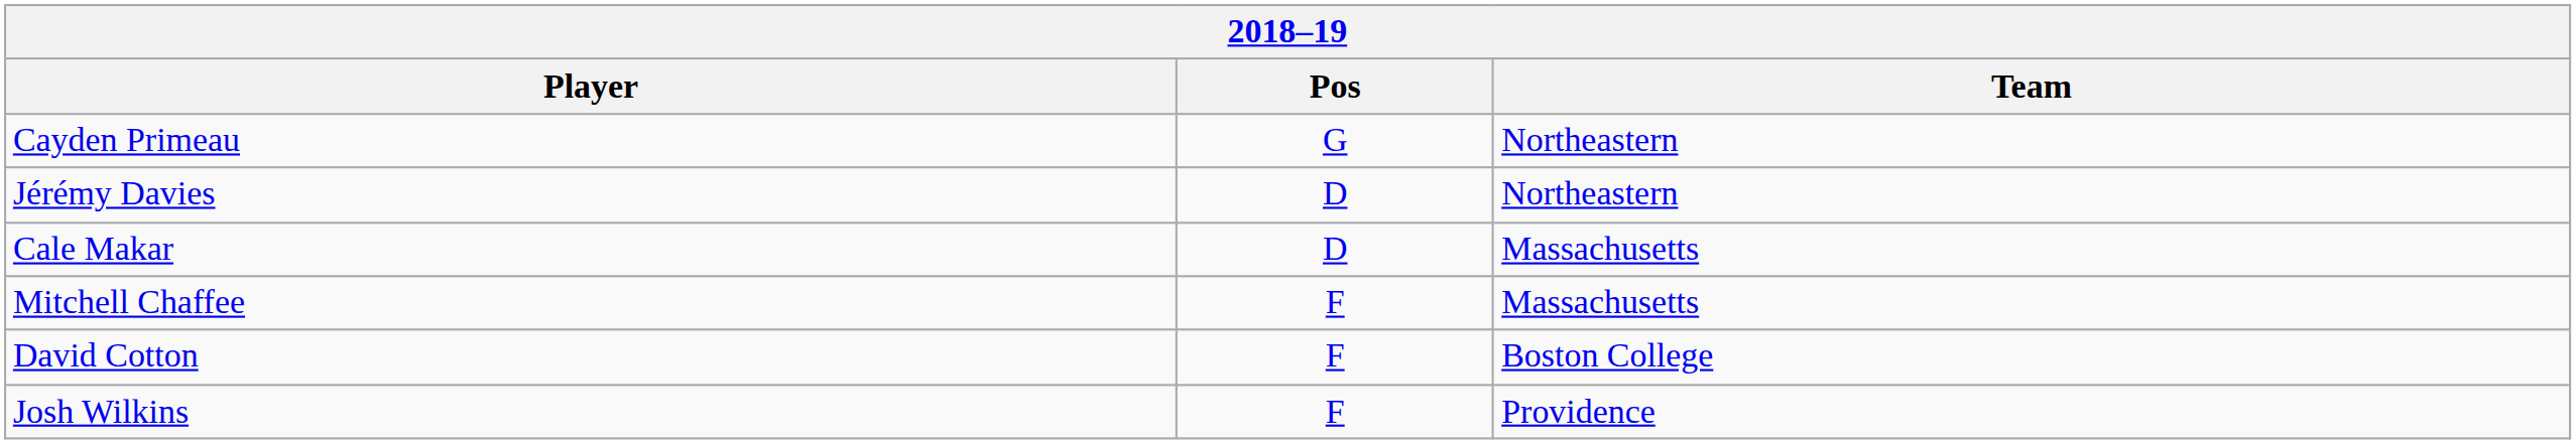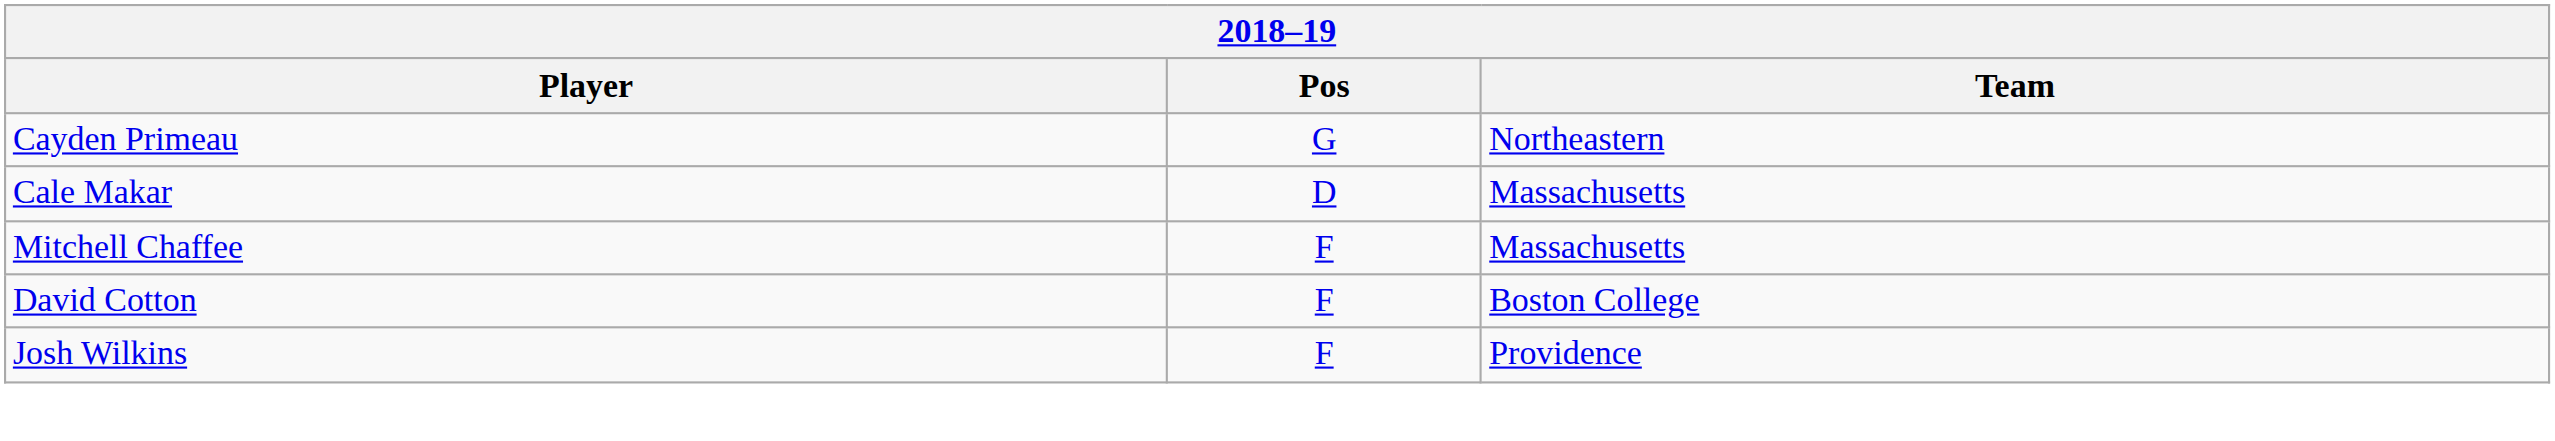 <table class="wikitable" width=95%>
 <tr>
 <th colspan=3><a href='#'>2018–19</a></th>
 </tr>
 <tr>
 <th>Player</th>
 <th>Pos</th>
 <th>Team</th>
 </tr>
 <tr>
 <td><a href='#'>Cayden Primeau</a></td>
 <td align=center><a href='#'>G</a></td>
-<td><a href='#'>Northeastern</a></td>
-</tr>
-<tr>
-<td><a href='#'>Jérémy Davies</a></td>
-<td align=center><a href='#'>D</a></td>
 <td><a href='#'>Northeastern</a></td>
 </tr>
 <tr>
 <td><a href='#'>Cale Makar</a></td>
 <td align=center><a href='#'>D</a></td>
 <td><a href='#'>Massachusetts</a></td>
 </tr>
 <tr>
 <td><a href='#'>Mitchell Chaffee</a></td>
 <td align=center><a href='#'>F</a></td>
 <td><a href='#'>Massachusetts</a></td>
 </tr>
 <tr>
 <td><a href='#'>David Cotton</a></td>
 <td align=center><a href='#'>F</a></td>
 <td><a href='#'>Boston College</a></td>
 </tr>
 <tr>
 <td><a href='#'>Josh Wilkins</a></td>
 <td align=center><a href='#'>F</a></td>
 <td><a href='#'>Providence</a></td>
 </tr>
 </table>
